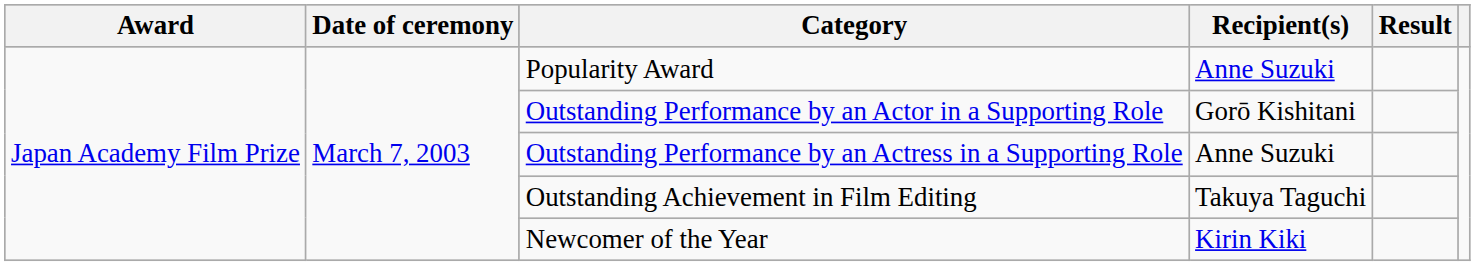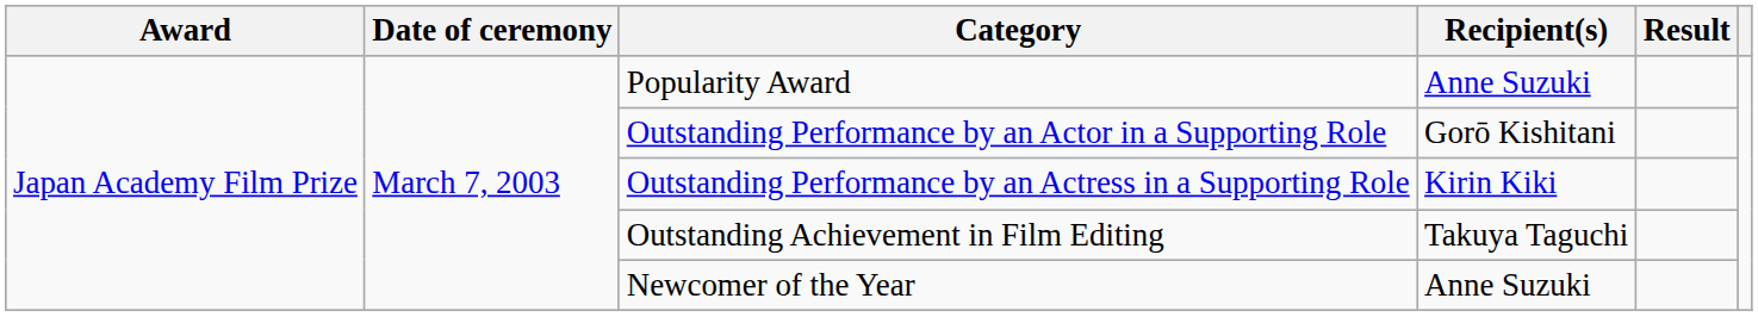 <table class="wikitable sortable plainrowheaders">
 <tr>
 <th scope="col">Award</th>
 <th scope="col">Date of ceremony</th>
 <th scope="col">Category</th>
 <th scope="col">Recipient(s)</th>
 <th scope="col">Result</th>
 <th class="unsortable" scope="col"></th>
 </tr>
 <tr>
 <td rowspan="5"><a href='#'>Japan Academy Film Prize</a></td>
 <td rowspan="5"><a href='#'>March 7, 2003</a></td>
 <td>Popularity Award</td>
 <td><a href='#'>Anne Suzuki</a></td>
 <td></td>
 <td rowspan="5"></td>
 </tr>
 <tr>
 <td><a href='#'>Outstanding Performance by an Actor in a Supporting Role</a></td>
 <td>Gorō Kishitani</td>
 <td></td>
 </tr>
 <tr>
 <td><a href='#'>Outstanding Performance by an Actress in a Supporting Role</a></td>
-<td>Anne Suzuki</td>
+<td><a href='#'>Kirin Kiki</a></td>
 <td></td>
 </tr>
 <tr>
 <td>Outstanding Achievement in Film Editing</td>
 <td>Takuya Taguchi</td>
 <td></td>
 </tr>
 <tr>
 <td>Newcomer of the Year</td>
-<td><a href='#'>Kirin Kiki</a></td>
+<td>Anne Suzuki</td>
 <td></td>
 </tr>
 </table>
